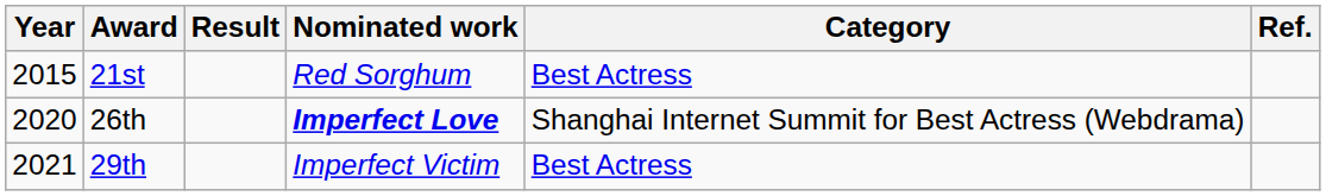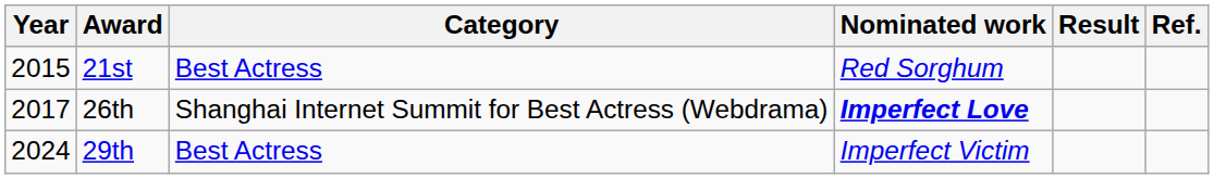 <table class="wikitable">
 <tr>
 <th>Year</th>
 <th>Award</th>
+<th>Category</th>
+<th>Nominated work</th>
 <th>Result</th>
-<th>Nominated work</th>
-<th>Category</th>
 <th>Ref.</th>
 </tr>
 <tr>
 <td>2015</td>
 <td><a href='#'>21st</a></td>
+<td><a href='#'>Best Actress</a></td>
+<td><em><a href='#'>Red Sorghum</a></em></td>
 <td></td>
-<td><em><a href='#'>Red Sorghum</a></em></td>
-<td><a href='#'>Best Actress</a></td>
 <td></td>
 </tr>
 <tr>
-<td>2020</td>
+<td>2017</td>
 <td>26th</td>
+<td>Shanghai Internet Summit for Best Actress (Webdrama)</td>
+<td><strong><em><a href='#'>Imperfect Love</a></em></strong></td>
 <td></td>
-<td><strong><em><a href='#'>Imperfect Love</a></em></strong></td>
-<td>Shanghai Internet Summit for Best Actress (Webdrama)</td>
 <td></td>
 </tr>
 <tr>
-<td>2021</td>
+<td>2024</td>
 <td><a href='#'>29th</a></td>
+<td><a href='#'>Best Actress</a></td>
+<td><em><a href='#'>Imperfect Victim</a></em></td>
 <td></td>
-<td><em><a href='#'>Imperfect Victim</a></em></td>
-<td><a href='#'>Best Actress</a></td>
 <td></td>
 </tr>
 </table>
